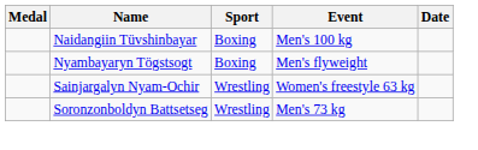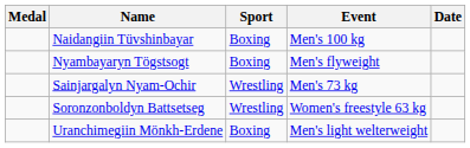 <table class="wikitable sortable" style="font-size: 95%;">
 <tr>
 <th>Medal</th>
 <th>Name</th>
 <th>Sport</th>
 <th>Event</th>
 <th>Date</th>
 </tr>
 <tr>
 <td></td>
 <td><a href='#'>Naidangiin Tüvshinbayar</a></td>
 <td><a href='#'>Boxing</a></td>
 <td><a href='#'>Men's 100 kg</a></td>
 <td></td>
 </tr>
 <tr>
 <td></td>
 <td><a href='#'>Nyambayaryn Tögstsogt</a></td>
 <td><a href='#'>Boxing</a></td>
 <td><a href='#'>Men's flyweight</a></td>
 <td></td>
 </tr>
 <tr>
 <td></td>
 <td><a href='#'>Sainjargalyn Nyam-Ochir</a></td>
 <td><a href='#'>Wrestling</a></td>
-<td><a href='#'>Women's freestyle 63 kg</a></td>
+<td><a href='#'>Men's 73 kg</a></td>
 <td></td>
 </tr>
 <tr>
 <td></td>
 <td><a href='#'>Soronzonboldyn Battsetseg</a></td>
 <td><a href='#'>Wrestling</a></td>
-<td><a href='#'>Men's 73 kg</a></td>
+<td><a href='#'>Women's freestyle 63 kg</a></td>
+<td></td>
+</tr>
+<tr>
+<td></td>
+<td><a href='#'>Uranchimegiin Mönkh-Erdene</a></td>
+<td><a href='#'>Boxing</a></td>
+<td><a href='#'>Men's light welterweight</a></td>
 <td></td>
 </tr>
 </table>
